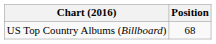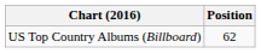 <table class="wikitable">
 <tr>
 <th>Chart (2016)</th>
 <th>Position</th>
 </tr>
 <tr>
 <td>US Top Country Albums (<em>Billboard</em>)</td>
-<td style="text-align:center">68</td>
+<td style="text-align:center">62</td>
 </tr>
 </table>
